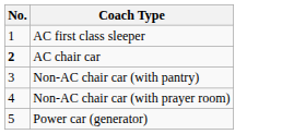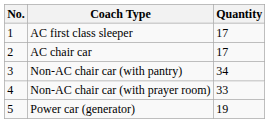 <table class="wikitable">
 <tr>
 <th>No.</th>
 <th>Coach Type</th>
+<th>Quantity</th>
 </tr>
 <tr>
 <td>1</td>
 <td>AC first class sleeper</td>
+<td>17</td>
 </tr>
 <tr>
-<td><strong>2</strong></td>
+<td>2</td>
 <td>AC chair car</td>
+<td>17</td>
 </tr>
 <tr>
 <td>3</td>
 <td>Non-AC chair car (with pantry)</td>
+<td>34</td>
 </tr>
 <tr>
 <td>4</td>
 <td>Non-AC chair car (with prayer room)</td>
+<td>33</td>
 </tr>
 <tr>
 <td>5</td>
 <td>Power car (generator)</td>
+<td>19</td>
 </tr>
 </table>
